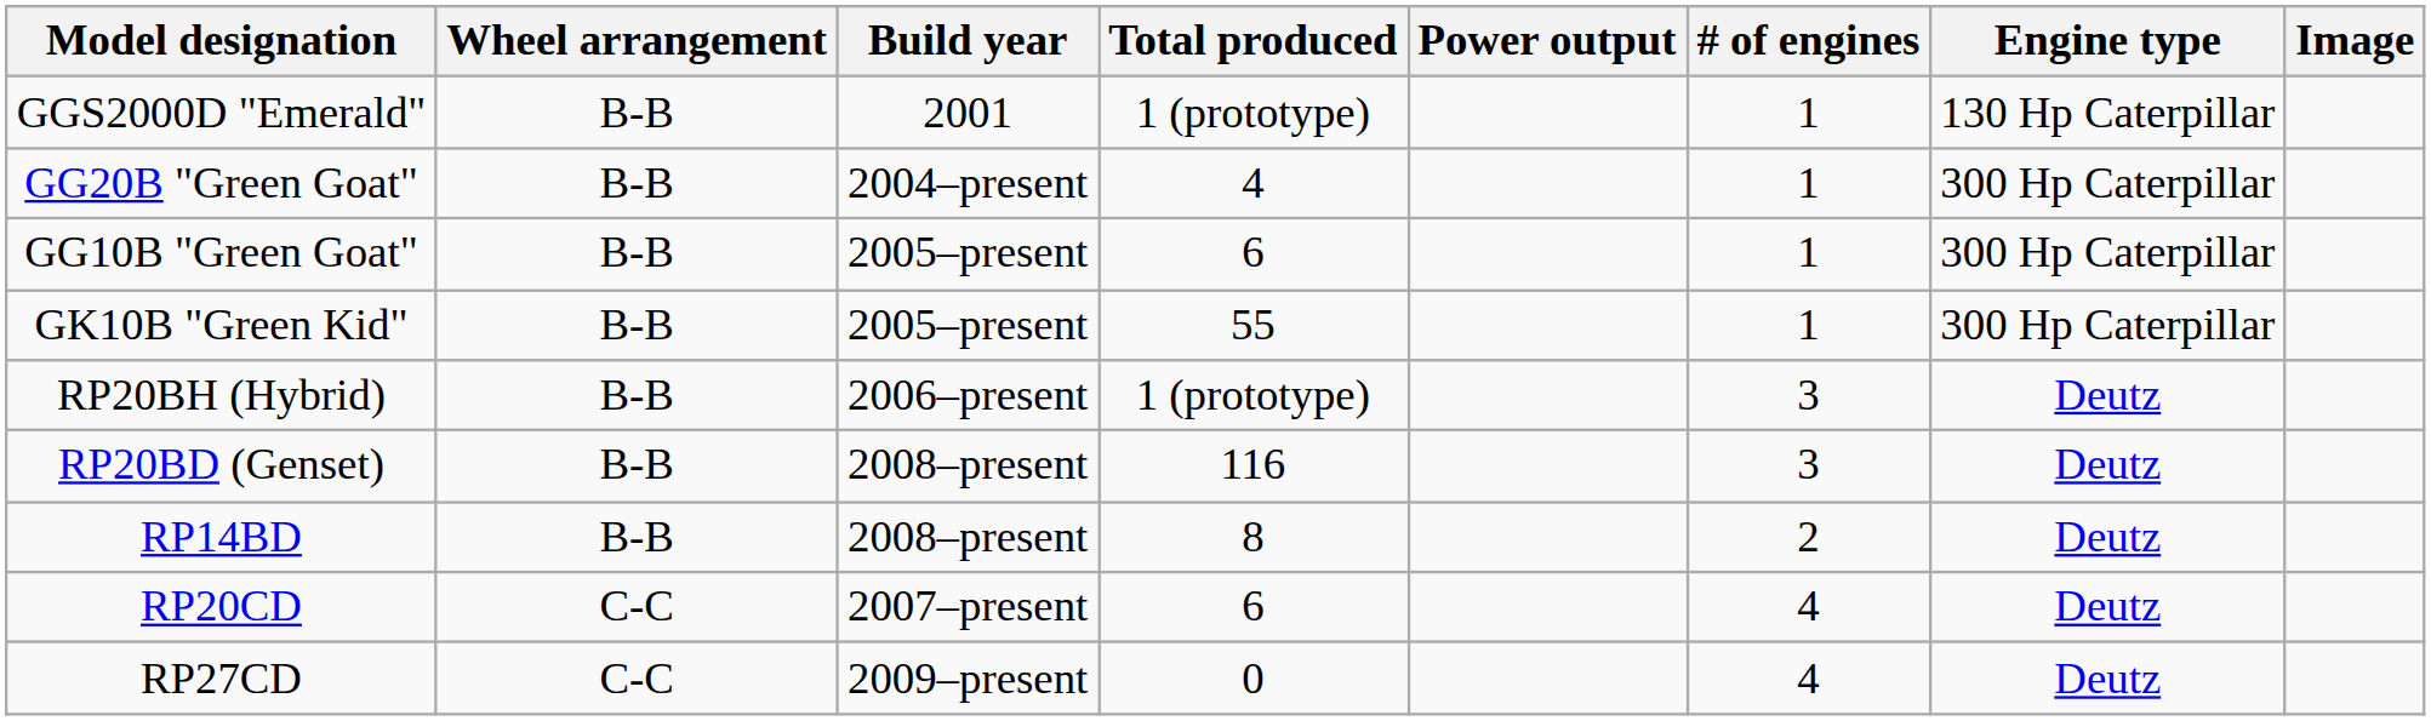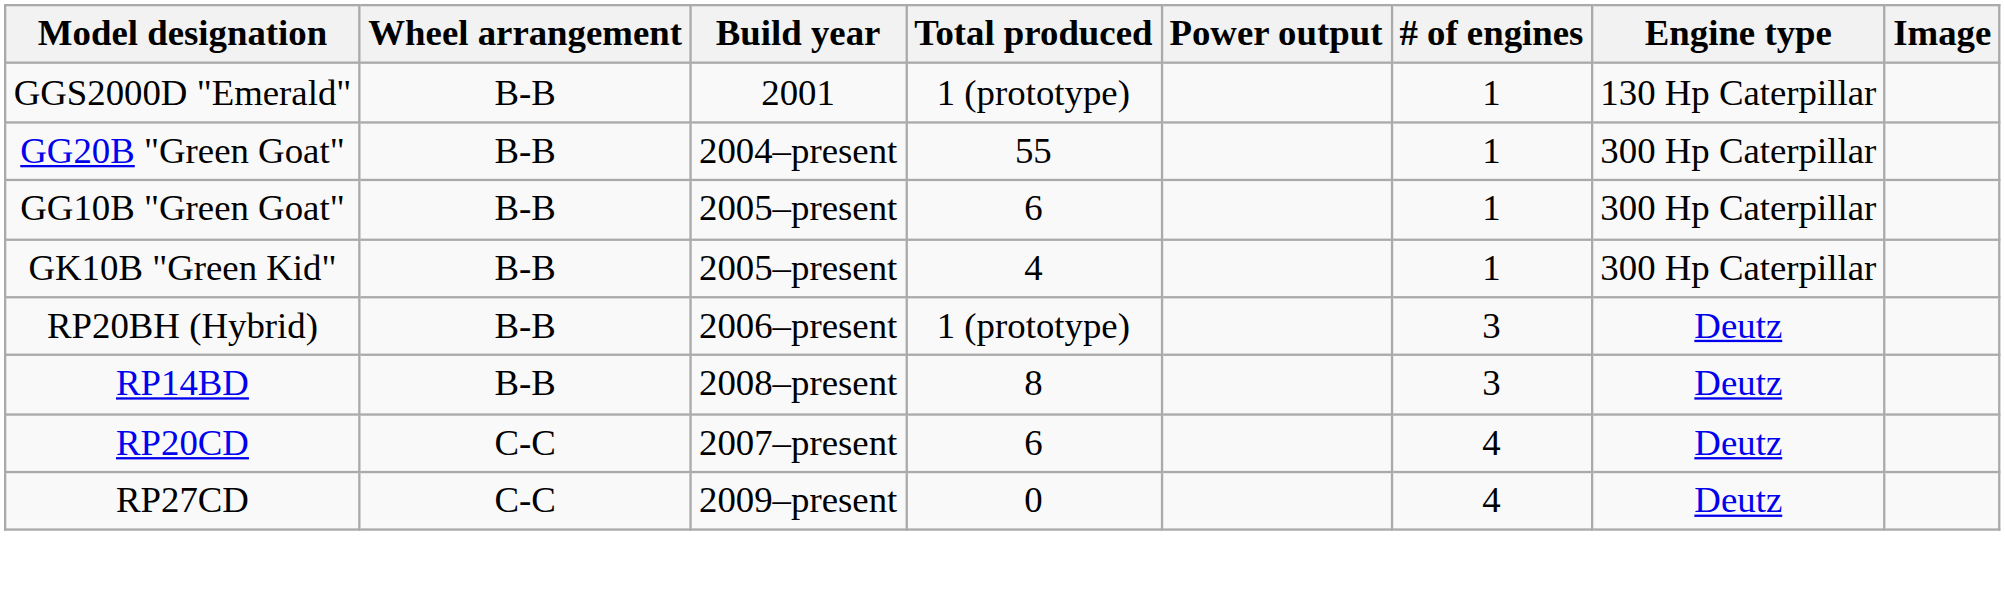 <table class="wikitable" border="1">
 <tr>
 <th>Model designation</th>
 <th>Wheel arrangement</th>
 <th>Build year</th>
 <th>Total produced</th>
 <th>Power output</th>
 <th># of engines</th>
 <th>Engine type</th>
 <th>Image</th>
 </tr>
 <tr align="center">
 <td>GGS2000D "Emerald"</td>
 <td>B-B</td>
 <td>2001</td>
 <td>1 (prototype)</td>
 <td></td>
 <td>1</td>
 <td>130 Hp Caterpillar</td>
 <td></td>
 </tr>
 <tr align="center">
 <td><a href='#'>GG20B</a> "Green Goat"</td>
 <td>B-B</td>
 <td>2004–present</td>
-<td>4</td>
+<td>55</td>
 <td></td>
 <td>1</td>
 <td>300 Hp Caterpillar</td>
 <td></td>
 </tr>
 <tr align="center">
 <td>GG10B "Green Goat"</td>
 <td>B-B</td>
 <td>2005–present</td>
 <td>6</td>
 <td></td>
 <td>1</td>
 <td>300 Hp Caterpillar</td>
 <td></td>
 </tr>
 <tr align="center">
 <td>GK10B "Green Kid"</td>
 <td>B-B</td>
 <td>2005–present</td>
-<td>55</td>
+<td>4</td>
 <td></td>
 <td>1</td>
 <td>300 Hp Caterpillar</td>
 <td></td>
 </tr>
 <tr align="center">
 <td>RP20BH (Hybrid)</td>
 <td>B-B</td>
 <td>2006–present</td>
 <td>1 (prototype)</td>
 <td></td>
 <td>3</td>
 <td><a href='#'>Deutz</a></td>
 <td></td>
 </tr>
 <tr align="center">
-<td><a href='#'>RP20BD</a> (Genset)</td>
-<td>B-B</td>
-<td>2008–present</td>
-<td>116</td>
-<td></td>
-<td>3</td>
-<td><a href='#'>Deutz</a></td>
-<td><br></td>
-</tr>
-<tr align="center">
 <td><a href='#'>RP14BD</a></td>
 <td>B-B</td>
 <td>2008–present</td>
 <td>8</td>
 <td></td>
-<td>2</td>
+<td>3</td>
 <td><a href='#'>Deutz</a></td>
 <td></td>
 </tr>
 <tr align="center">
 <td><a href='#'>RP20CD</a></td>
 <td>C-C</td>
 <td>2007–present</td>
 <td>6</td>
 <td></td>
 <td>4</td>
 <td><a href='#'>Deutz</a></td>
 <td></td>
 </tr>
 <tr align="center">
 <td>RP27CD</td>
 <td>C-C</td>
 <td>2009–present</td>
 <td>0</td>
 <td></td>
 <td>4</td>
 <td><a href='#'>Deutz</a></td>
 <td></td>
 </tr>
 </table>
